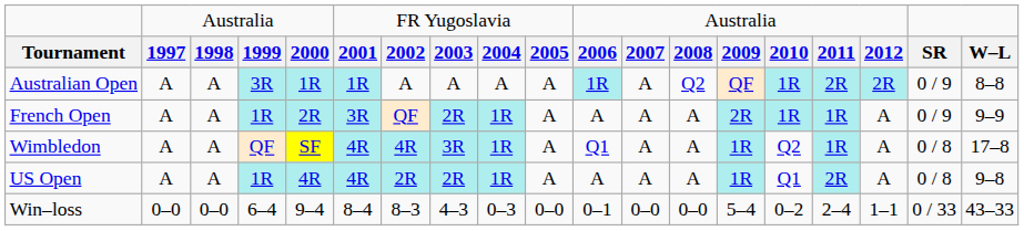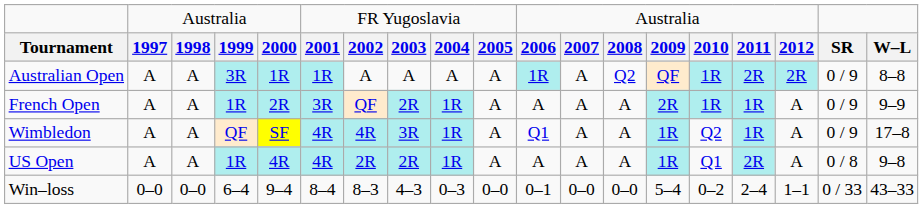 <table class="wikitable" style="text-align:center;font-size:97%">
 <tr>
 <td colspan="1"></td>
 <td colspan="4">Australia</td>
 <td colspan="5">FR Yugoslavia</td>
 <td colspan="7">Australia</td>
 <td colspan="2"></td>
 </tr>
 <tr>
 <th>Tournament</th>
 <th><a href='#'>1997</a></th>
 <th><a href='#'>1998</a></th>
 <th><a href='#'>1999</a></th>
 <th><a href='#'>2000</a></th>
 <th><a href='#'>2001</a></th>
 <th><a href='#'>2002</a></th>
 <th><a href='#'>2003</a></th>
 <th><a href='#'>2004</a></th>
 <th><a href='#'>2005</a></th>
 <th><a href='#'>2006</a></th>
 <th><a href='#'>2007</a></th>
 <th><a href='#'>2008</a></th>
 <th><a href='#'>2009</a></th>
 <th><a href='#'>2010</a></th>
 <th><a href='#'>2011</a></th>
 <th><a href='#'>2012</a></th>
 <th>SR</th>
 <th>W–L</th>
 </tr>
 <tr>
 <td align="left"><a href='#'>Australian Open</a></td>
 <td>A</td>
 <td>A</td>
 <td bgcolor="afeeee"><a href='#'>3R</a></td>
 <td bgcolor="afeeee"><a href='#'>1R</a></td>
 <td bgcolor="afeeee"><a href='#'>1R</a></td>
 <td>A</td>
 <td>A</td>
 <td>A</td>
 <td>A</td>
 <td bgcolor="afeeee"><a href='#'>1R</a></td>
 <td>A</td>
 <td><a href='#'>Q2</a></td>
 <td bgcolor="ffebcd"><a href='#'>QF</a></td>
 <td bgcolor="afeeee"><a href='#'>1R</a></td>
 <td bgcolor="afeeee"><a href='#'>2R</a></td>
 <td bgcolor="afeeee"><a href='#'>2R</a></td>
 <td>0 / 9</td>
 <td>8–8</td>
 </tr>
 <tr>
 <td align="left"><a href='#'>French Open</a></td>
 <td>A</td>
 <td>A</td>
 <td bgcolor="afeeee"><a href='#'>1R</a></td>
 <td bgcolor="afeeee"><a href='#'>2R</a></td>
 <td bgcolor="afeeee"><a href='#'>3R</a></td>
 <td bgcolor="ffebcd"><a href='#'>QF</a></td>
 <td bgcolor="afeeee"><a href='#'>2R</a></td>
 <td bgcolor="afeeee"><a href='#'>1R</a></td>
 <td>A</td>
 <td>A</td>
 <td>A</td>
 <td>A</td>
 <td bgcolor="afeeee"><a href='#'>2R</a></td>
 <td bgcolor="afeeee"><a href='#'>1R</a></td>
 <td bgcolor="afeeee"><a href='#'>1R</a></td>
 <td>A</td>
 <td>0 / 9</td>
 <td>9–9</td>
 </tr>
 <tr>
 <td align="left"><a href='#'>Wimbledon</a></td>
 <td>A</td>
 <td>A</td>
 <td bgcolor="ffebcd"><a href='#'>QF</a></td>
 <td style="background:yellow;"><a href='#'>SF</a></td>
 <td bgcolor="afeeee"><a href='#'>4R</a></td>
 <td bgcolor="afeeee"><a href='#'>4R</a></td>
 <td bgcolor="afeeee"><a href='#'>3R</a></td>
 <td bgcolor="afeeee"><a href='#'>1R</a></td>
 <td>A</td>
 <td><a href='#'>Q1</a></td>
 <td>A</td>
 <td>A</td>
 <td bgcolor="afeeee"><a href='#'>1R</a></td>
 <td><a href='#'>Q2</a></td>
 <td bgcolor="afeeee"><a href='#'>1R</a></td>
 <td>A</td>
-<td>0 / 8</td>
+<td>0 / 9</td>
 <td>17–8</td>
 </tr>
 <tr>
 <td align="left"><a href='#'>US Open</a></td>
 <td>A</td>
 <td>A</td>
 <td bgcolor="afeeee"><a href='#'>1R</a></td>
 <td bgcolor="afeeee"><a href='#'>4R</a></td>
 <td bgcolor="afeeee"><a href='#'>4R</a></td>
 <td bgcolor="afeeee"><a href='#'>2R</a></td>
 <td bgcolor="afeeee"><a href='#'>2R</a></td>
 <td bgcolor="afeeee"><a href='#'>1R</a></td>
 <td>A</td>
 <td>A</td>
 <td>A</td>
 <td>A</td>
 <td bgcolor="afeeee"><a href='#'>1R</a></td>
 <td><a href='#'>Q1</a></td>
 <td bgcolor="afeeee"><a href='#'>2R</a></td>
 <td>A</td>
 <td>0 / 8</td>
 <td>9–8</td>
 </tr>
 <tr>
 <td style="text-align:left">Win–loss</td>
 <td>0–0</td>
 <td>0–0</td>
 <td>6–4</td>
 <td>9–4</td>
 <td>8–4</td>
 <td>8–3</td>
 <td>4–3</td>
 <td>0–3</td>
 <td>0–0</td>
 <td>0–1</td>
 <td>0–0</td>
 <td>0–0</td>
 <td>5–4</td>
 <td>0–2</td>
 <td>2–4</td>
 <td>1–1</td>
 <td>0 / 33</td>
 <td>43–33</td>
 </tr>
 </table>
